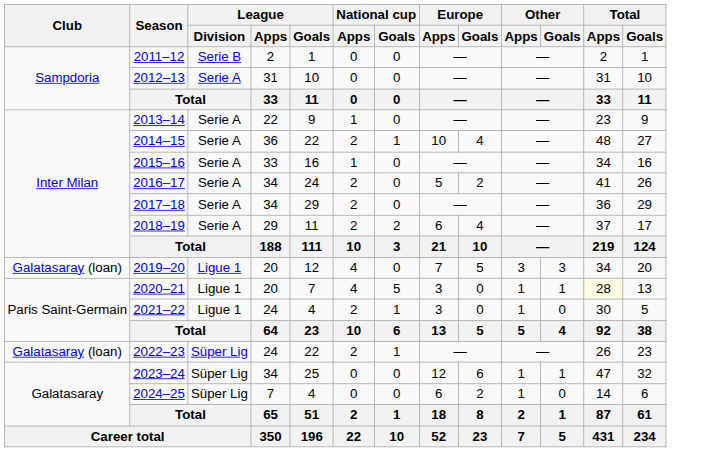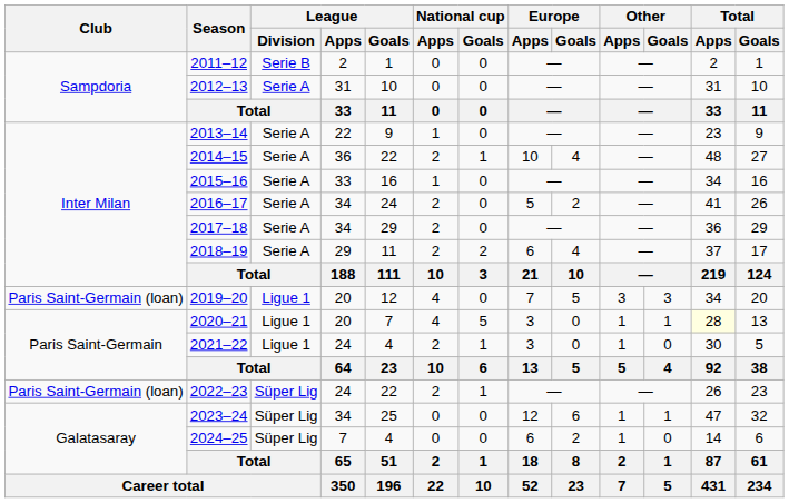 <table class="wikitable" style="text-align: center;">
 <tr>
 <th rowspan="2">Club</th>
 <th rowspan="2">Season</th>
 <th colspan="3">League</th>
 <th colspan="2">National cup</th>
 <th colspan="2">Europe</th>
 <th colspan="2">Other</th>
 <th colspan="2">Total</th>
 </tr>
 <tr>
 <th>Division</th>
 <th>Apps</th>
 <th>Goals</th>
 <th>Apps</th>
 <th>Goals</th>
 <th>Apps</th>
 <th>Goals</th>
 <th>Apps</th>
 <th>Goals</th>
 <th>Apps</th>
 <th>Goals</th>
 </tr>
 <tr>
 <td rowspan="3"><a href='#'>Sampdoria</a></td>
 <td><a href='#'>2011–12</a></td>
 <td><a href='#'>Serie B</a></td>
 <td>2</td>
 <td>1</td>
 <td>0</td>
 <td>0</td>
 <td colspan="2">—</td>
 <td colspan="2">—</td>
 <td>2</td>
 <td>1</td>
 </tr>
 <tr>
 <td><a href='#'>2012–13</a></td>
 <td><a href='#'>Serie A</a></td>
 <td>31</td>
 <td>10</td>
 <td>0</td>
 <td>0</td>
 <td colspan="2">—</td>
 <td colspan="2">—</td>
 <td>31</td>
 <td>10</td>
 </tr>
 <tr>
 <th colspan="2">Total</th>
 <th>33</th>
 <th>11</th>
 <th>0</th>
 <th>0</th>
 <th colspan="2">—</th>
 <th colspan="2">—</th>
 <th>33</th>
 <th>11</th>
 </tr>
 <tr>
 <td rowspan="7"><a href='#'>Inter Milan</a></td>
 <td><a href='#'>2013–14</a></td>
 <td>Serie A</td>
 <td>22</td>
 <td>9</td>
 <td>1</td>
 <td>0</td>
 <td colspan="2">—</td>
 <td colspan="2">—</td>
 <td>23</td>
 <td>9</td>
 </tr>
 <tr>
 <td><a href='#'>2014–15</a></td>
 <td>Serie A</td>
 <td>36</td>
 <td>22</td>
 <td>2</td>
 <td>1</td>
 <td>10</td>
 <td>4</td>
 <td colspan="2">—</td>
 <td>48</td>
 <td>27</td>
 </tr>
 <tr>
 <td><a href='#'>2015–16</a></td>
 <td>Serie A</td>
 <td>33</td>
 <td>16</td>
 <td>1</td>
 <td>0</td>
 <td colspan="2">—</td>
 <td colspan="2">—</td>
 <td>34</td>
 <td>16</td>
 </tr>
 <tr>
 <td><a href='#'>2016–17</a></td>
 <td>Serie A</td>
 <td>34</td>
 <td>24</td>
 <td>2</td>
 <td>0</td>
 <td>5</td>
 <td>2</td>
 <td colspan="2">—</td>
 <td>41</td>
 <td>26</td>
 </tr>
 <tr>
 <td><a href='#'>2017–18</a></td>
 <td>Serie A</td>
 <td>34</td>
 <td>29</td>
 <td>2</td>
 <td>0</td>
 <td colspan="2">—</td>
 <td colspan="2">—</td>
 <td>36</td>
 <td>29</td>
 </tr>
 <tr>
 <td><a href='#'>2018–19</a></td>
 <td>Serie A</td>
 <td>29</td>
 <td>11</td>
 <td>2</td>
 <td>2</td>
 <td>6</td>
 <td>4</td>
 <td colspan="2">—</td>
 <td>37</td>
 <td>17</td>
 </tr>
 <tr>
 <th colspan="2">Total</th>
 <th>188</th>
 <th>111</th>
 <th>10</th>
 <th>3</th>
 <th>21</th>
 <th>10</th>
 <th colspan="2">—</th>
 <th>219</th>
 <th>124</th>
 </tr>
 <tr>
-<td><a href='#'>Galatasaray</a> (loan)</td>
+<td><a href='#'>Paris Saint-Germain</a> (loan)</td>
 <td><a href='#'>2019–20</a></td>
 <td><a href='#'>Ligue 1</a></td>
 <td>20</td>
 <td>12</td>
 <td>4</td>
 <td>0</td>
 <td>7</td>
 <td>5</td>
 <td>3</td>
 <td>3</td>
 <td>34</td>
 <td>20</td>
 </tr>
 <tr>
 <td rowspan="3">Paris Saint-Germain</td>
 <td><a href='#'>2020–21</a></td>
 <td>Ligue 1</td>
 <td>20</td>
 <td>7</td>
 <td>4</td>
 <td>5</td>
 <td>3</td>
 <td>0</td>
 <td>1</td>
 <td>1</td>
 <td style="background: lightyellow;">28</td>
 <td>13</td>
 </tr>
 <tr>
 <td><a href='#'>2021–22</a></td>
 <td>Ligue 1</td>
 <td>24</td>
 <td>4</td>
 <td>2</td>
 <td>1</td>
 <td>3</td>
 <td>0</td>
 <td>1</td>
 <td>0</td>
 <td>30</td>
 <td>5</td>
 </tr>
 <tr>
 <th colspan="2">Total</th>
 <th>64</th>
 <th>23</th>
 <th>10</th>
 <th>6</th>
 <th>13</th>
 <th>5</th>
 <th>5</th>
 <th>4</th>
 <th>92</th>
 <th>38</th>
 </tr>
 <tr>
-<td><a href='#'>Galatasaray</a> (loan)</td>
+<td><a href='#'>Paris Saint-Germain</a> (loan)</td>
 <td><a href='#'>2022–23</a></td>
 <td><a href='#'>Süper Lig</a></td>
 <td>24</td>
 <td>22</td>
 <td>2</td>
 <td>1</td>
 <td colspan="2">—</td>
 <td colspan="2">—</td>
 <td>26</td>
 <td>23</td>
 </tr>
 <tr>
 <td rowspan="3">Galatasaray</td>
 <td><a href='#'>2023–24</a></td>
 <td>Süper Lig</td>
 <td>34</td>
 <td>25</td>
 <td>0</td>
 <td>0</td>
 <td>12</td>
 <td>6</td>
 <td>1</td>
 <td>1</td>
 <td>47</td>
 <td>32</td>
 </tr>
 <tr>
 <td><a href='#'>2024–25</a></td>
 <td>Süper Lig</td>
 <td>7</td>
 <td>4</td>
 <td>0</td>
 <td>0</td>
 <td>6</td>
 <td>2</td>
 <td>1</td>
 <td>0</td>
 <td>14</td>
 <td>6</td>
 </tr>
 <tr>
 <th colspan="2">Total</th>
 <th>65</th>
 <th>51</th>
 <th>2</th>
 <th>1</th>
 <th>18</th>
 <th>8</th>
 <th>2</th>
 <th>1</th>
 <th>87</th>
 <th>61</th>
 </tr>
 <tr>
 <th colspan="3">Career total</th>
 <th>350</th>
 <th>196</th>
 <th>22</th>
 <th>10</th>
 <th>52</th>
 <th>23</th>
 <th>7</th>
 <th>5</th>
 <th>431</th>
 <th>234</th>
 </tr>
 </table>
